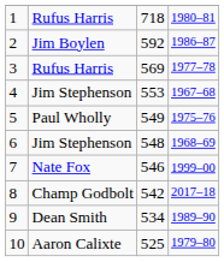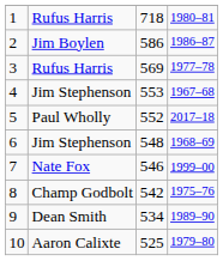 <table class="wikitable">
 <tr>
 </tr>
 <tr>
 <td>1</td>
 <td><a href='#'>Rufus Harris</a></td>
 <td>718</td>
 <td style="font-size:80%;"><a href='#'>1980–81</a></td>
 </tr>
 <tr>
 <td>2</td>
 <td><a href='#'>Jim Boylen</a></td>
-<td>592</td>
+<td>586</td>
 <td style="font-size:80%;"><a href='#'>1986–87</a></td>
 </tr>
 <tr>
 <td>3</td>
 <td><a href='#'>Rufus Harris</a></td>
 <td>569</td>
 <td style="font-size:80%;"><a href='#'>1977–78</a></td>
 </tr>
 <tr>
 <td>4</td>
 <td>Jim Stephenson</td>
 <td>553</td>
 <td style="font-size:80%;"><a href='#'>1967–68</a></td>
 </tr>
 <tr>
 <td>5</td>
 <td>Paul Wholly</td>
-<td>549</td>
-<td style="font-size:80%;"><a href='#'>1975–76</a></td>
+<td>552</td>
+<td style="font-size:80%;"><a href='#'>2017–18</a></td>
 </tr>
 <tr>
 <td>6</td>
 <td>Jim Stephenson</td>
 <td>548</td>
 <td style="font-size:80%;"><a href='#'>1968–69</a></td>
 </tr>
 <tr>
 <td>7</td>
 <td><a href='#'>Nate Fox</a></td>
 <td>546</td>
 <td style="font-size:80%;"><a href='#'>1999–00</a></td>
 </tr>
 <tr>
 <td>8</td>
 <td>Champ Godbolt</td>
 <td>542</td>
-<td style="font-size:80%;"><a href='#'>2017–18</a></td>
+<td style="font-size:80%;"><a href='#'>1975–76</a></td>
 </tr>
 <tr>
 <td>9</td>
 <td>Dean Smith</td>
 <td>534</td>
 <td style="font-size:80%;"><a href='#'>1989–90</a></td>
 </tr>
 <tr>
 <td>10</td>
 <td>Aaron Calixte</td>
 <td>525</td>
 <td style="font-size:80%;"><a href='#'>1979–80</a></td>
 </tr>
 </table>
